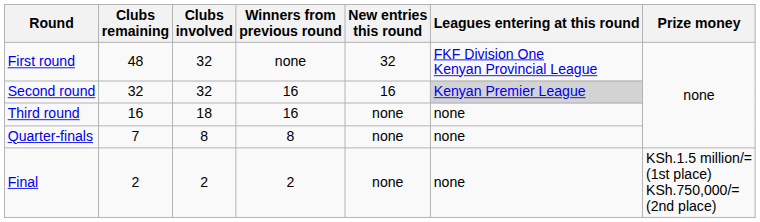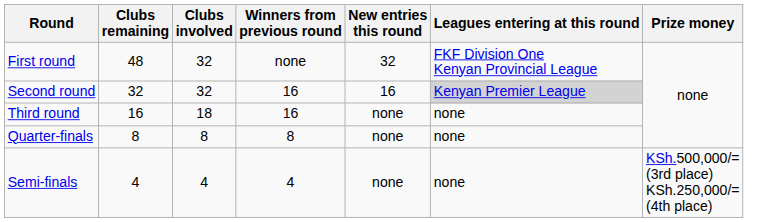 <table class="wikitable">
 <tr>
 <th>Round</th>
 <th>Clubs<br>remaining</th>
 <th>Clubs<br>involved</th>
 <th>Winners from<br>previous round</th>
 <th>New entries<br>this round</th>
 <th>Leagues entering at this round</th>
 <th>Prize money</th>
 </tr>
 <tr>
 <td><a href='#'>First round</a></td>
 <td style="text-align:center;">48</td>
 <td style="text-align:center;">32</td>
 <td style="text-align:center;">none</td>
 <td style="text-align:center;">32</td>
 <td><a href='#'>FKF Division One</a><br><a href='#'>Kenyan Provincial League</a></td>
 <td rowspan="4" style="text-align:center;">none</td>
 </tr>
 <tr>
 <td><a href='#'>Second round</a></td>
 <td style="text-align:center;">32</td>
 <td style="text-align:center;">32</td>
 <td style="text-align:center;">16</td>
 <td style="text-align:center;">16</td>
 <td style="background: lightgrey;"><a href='#'>Kenyan Premier League</a></td>
 </tr>
 <tr>
 <td><a href='#'>Third round</a></td>
 <td style="text-align:center;">16</td>
 <td style="text-align:center;">18</td>
 <td style="text-align:center;">16</td>
 <td style="text-align:center;">none</td>
 <td>none</td>
 </tr>
 <tr>
 <td><a href='#'>Quarter-finals</a></td>
-<td style="text-align:center;">7</td>
+<td style="text-align:center;">8</td>
 <td style="text-align:center;">8</td>
 <td style="text-align:center;">8</td>
 <td style="text-align:center;">none</td>
 <td>none</td>
 </tr>
 <tr>
-<td><a href='#'>Final</a></td>
-<td style="text-align:center;">2</td>
-<td style="text-align:center;">2</td>
-<td style="text-align:center;">2</td>
+<td><a href='#'>Semi-finals</a></td>
+<td style="text-align:center;">4</td>
+<td style="text-align:center;">4</td>
+<td style="text-align:center;">4</td>
 <td style="text-align:center;">none</td>
 <td>none</td>
-<td>KSh.1.5 million/=<br>(1st place)<br>KSh.750,000/=<br>(2nd place)</td>
+<td><a href='#'>KSh.</a>500,000/=<br>(3rd place)<br>KSh.250,000/=<br>(4th place)</td>
 </tr>
 </table>
